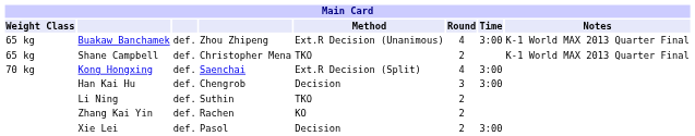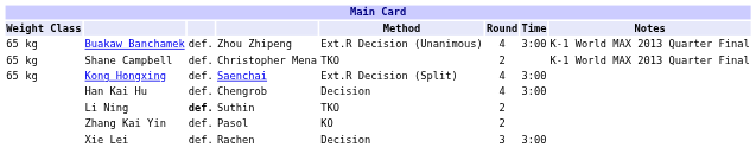 <table class="toccolours" style="font-size: 85%;">
 <tr>
 <th colspan="8" style="background-color: #ccf; color: #000080; text-align: center;"><strong>Main Card</strong></th>
 </tr>
 <tr>
 <th colspan="1" style="background-color: #E6E8FA; color: #000000; text-align: center;">Weight Class</th>
 <th colspan="1" style="background-color: #E6E8FA; color: #000000; text-align: center;"></th>
 <th colspan="1" style="background-color: #E6E8FA; color: #000000; text-align: center;"></th>
 <th colspan="1" style="background-color: #E6E8FA; color: #000000; text-align: center;"></th>
 <th colspan="1" style="background-color: #E6E8FA; color: #000000; text-align: center;">Method</th>
 <th colspan="1" style="background-color: #E6E8FA; color: #000000; text-align: center;">Round</th>
 <th colspan="1" style="background-color: #E6E8FA; color: #000000; text-align: center;">Time</th>
 <th colspan="1" style="background-color: #E6E8FA; color: #000000; text-align: center;">Notes</th>
 </tr>
 <tr>
 <td>65 kg</td>
 <td> <a href='#'>Buakaw Banchamek</a></td>
 <td align=center>def.</td>
 <td> Zhou Zhipeng</td>
 <td>Ext.R Decision (Unanimous)</td>
 <td align=center>4</td>
 <td align=center>3:00</td>
 <td>K-1 World MAX 2013 Quarter Final</td>
 </tr>
 <tr>
 <td>65 kg</td>
 <td> Shane Campbell</td>
 <td align=center>def.</td>
 <td> Christopher Mena</td>
 <td>TKO</td>
 <td align=center>2</td>
 <td align=center></td>
 <td>K-1 World MAX 2013 Quarter Final</td>
 </tr>
 <tr>
-<td>70 kg</td>
+<td>65 kg</td>
 <td> <a href='#'>Kong Hongxing</a></td>
 <td align=center>def.</td>
 <td> <a href='#'>Saenchai</a></td>
 <td>Ext.R Decision (Split)</td>
 <td align=center>4</td>
 <td align=center>3:00</td>
 <td></td>
 </tr>
 <tr>
 <td></td>
 <td> Han Kai Hu</td>
 <td align=center>def.</td>
 <td> Chengrob</td>
 <td>Decision</td>
-<td align=center>3</td>
+<td align=center>4</td>
 <td align=center>3:00</td>
 <td></td>
 </tr>
 <tr>
 <td></td>
 <td> Li Ning</td>
-<td align=center>def.</td>
+<td align=center><strong>def.</strong></td>
 <td> Suthin</td>
 <td>TKO</td>
 <td align=center>2</td>
 <td align=center></td>
 <td></td>
 </tr>
 <tr>
 <td></td>
 <td> Zhang Kai Yin</td>
 <td align=center>def.</td>
-<td> Rachen</td>
+<td> Pasol</td>
 <td>KO</td>
 <td align=center>2</td>
 <td align=center></td>
 <td></td>
 </tr>
 <tr>
 <td></td>
 <td> Xie Lei</td>
 <td align=center>def.</td>
-<td> Pasol</td>
+<td> Rachen</td>
 <td>Decision</td>
-<td align=center>2</td>
+<td align=center>3</td>
 <td align=center>3:00</td>
 <td></td>
 <td></td>
 </tr>
 <tr>
 </tr>
 </table>
